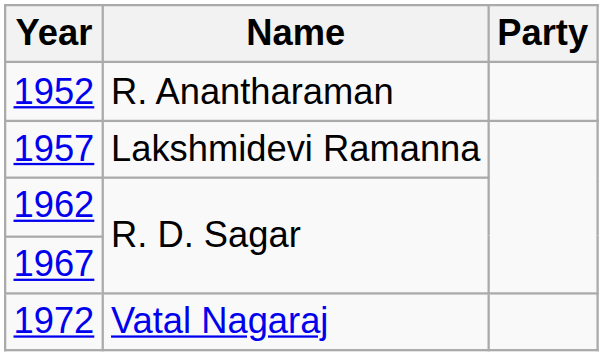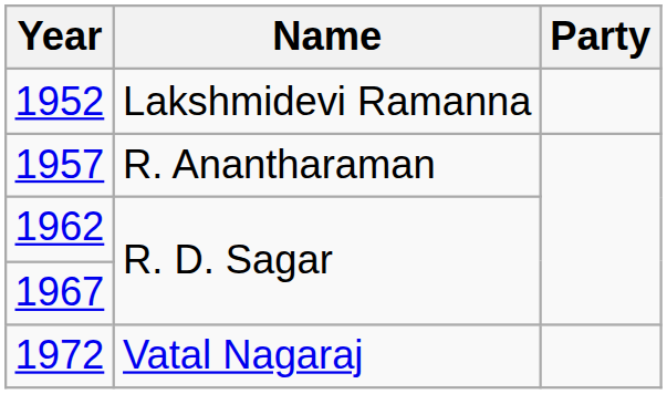 <table class="wikitable sortable">
 <tr>
 <th>Year</th>
 <th>Name</th>
 <th colspan=2>Party</th>
 </tr>
 <tr>
 <td><a href='#'>1952</a></td>
-<td>R. Anantharaman</td>
+<td>Lakshmidevi Ramanna</td>
 <td></td>
 </tr>
 <tr>
 <td><a href='#'>1957</a></td>
-<td>Lakshmidevi Ramanna</td>
+<td>R. Anantharaman</td>
 </tr>
 <tr>
 <td><a href='#'>1962</a></td>
 <td rowspan=2>R. D. Sagar</td>
 </tr>
 <tr>
 <td><a href='#'>1967</a></td>
 </tr>
 <tr>
 <td><a href='#'>1972</a></td>
 <td><a href='#'>Vatal Nagaraj</a></td>
 <td></td>
 </tr>
 </table>
